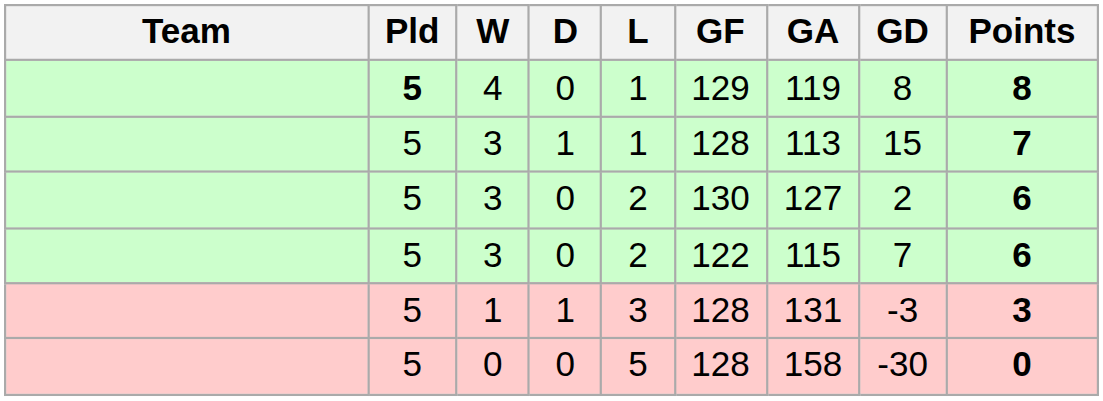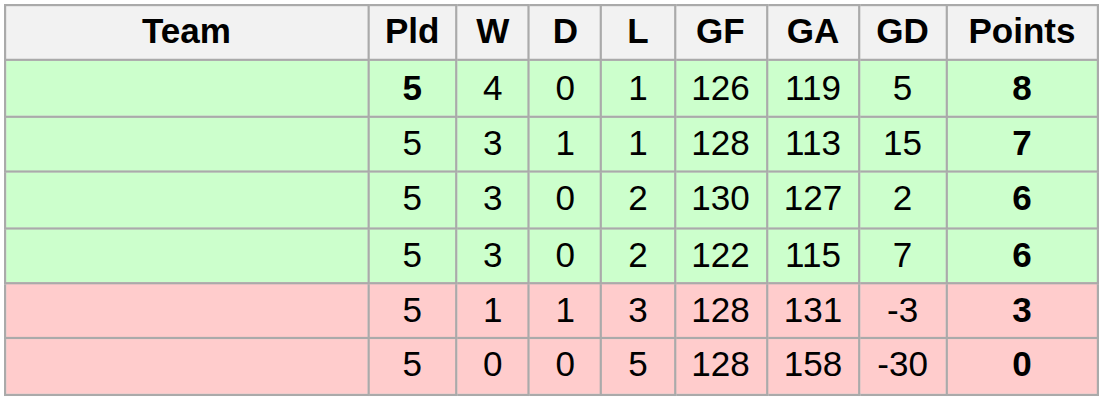 <table class=wikitable style="text-align:center" width=500>
 <tr>
 <th width=25%>Team</th>
 <th width=5%>Pld</th>
 <th width=5%>W</th>
 <th width=5%>D</th>
 <th width=5%>L</th>
 <th width=5%>GF</th>
 <th width=5%>GA</th>
 <th width=5%>GD</th>
 <th width=8%>Points</th>
 </tr>
 <tr bgcolor="#ccffcc">
 <td align="left"></td>
 <td><strong>5</strong></td>
 <td>4</td>
 <td>0</td>
 <td>1</td>
-<td>129</td>
+<td>126</td>
 <td>119</td>
-<td>8</td>
+<td>5</td>
 <td><strong>8</strong></td>
 </tr>
 <tr bgcolor="#ccffcc">
 <td align="left"></td>
 <td>5</td>
 <td>3</td>
 <td>1</td>
 <td>1</td>
 <td>128</td>
 <td>113</td>
 <td>15</td>
 <td><strong>7</strong></td>
 </tr>
 <tr bgcolor="#ccffcc">
 <td align="left"></td>
 <td>5</td>
 <td>3</td>
 <td>0</td>
 <td>2</td>
 <td>130</td>
 <td>127</td>
 <td>2</td>
 <td><strong>6</strong></td>
 </tr>
 <tr bgcolor="#ccffcc">
 <td align="left"></td>
 <td>5</td>
 <td>3</td>
 <td>0</td>
 <td>2</td>
 <td>122</td>
 <td>115</td>
 <td>7</td>
 <td><strong>6</strong></td>
 </tr>
 <tr bgcolor="ffcccc">
 <td align="left"></td>
 <td>5</td>
 <td>1</td>
 <td>1</td>
 <td>3</td>
 <td>128</td>
 <td>131</td>
 <td>-3</td>
 <td><strong>3</strong></td>
 </tr>
 <tr bgcolor="ffcccc">
 <td align="left"></td>
 <td>5</td>
 <td>0</td>
 <td>0</td>
 <td>5</td>
 <td>128</td>
 <td>158</td>
 <td>-30</td>
 <td><strong>0</strong></td>
 </tr>
 </table>
